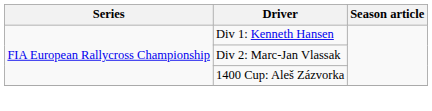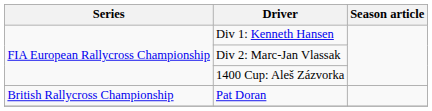 <table class="wikitable" style="font-size: 87%;">
 <tr>
 <th>Series</th>
 <th>Driver</th>
 <th>Season article</th>
 </tr>
 <tr>
 <td rowspan=3><a href='#'>FIA European Rallycross Championship</a></td>
 <td>Div 1:  <a href='#'>Kenneth Hansen</a></td>
 <td rowspan=3></td>
 </tr>
 <tr>
 <td>Div 2:  Marc-Jan Vlassak</td>
 </tr>
 <tr>
 <td>1400 Cup:  Aleš Zázvorka</td>
 </tr>
 <tr>
+<td><a href='#'>British Rallycross Championship</a></td>
+<td> <a href='#'>Pat Doran</a></td>
+<td></td>
+</tr>
+<tr>
 </tr>
 </table>
